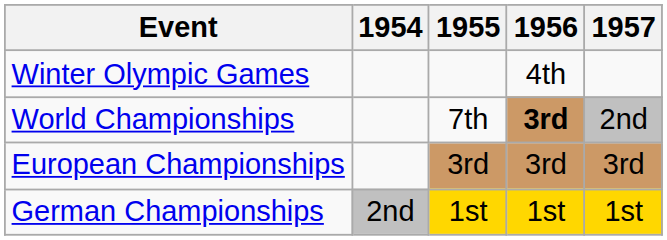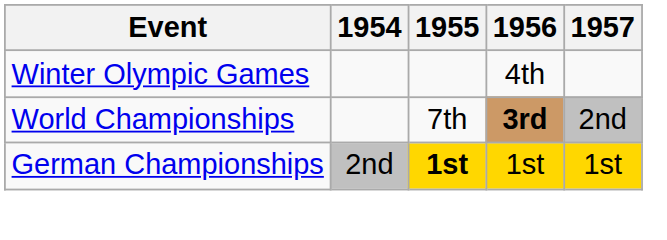 <table class="wikitable" style="text-align:center">
 <tr>
 <th>Event</th>
 <th>1954</th>
 <th>1955</th>
 <th>1956</th>
 <th>1957</th>
 </tr>
 <tr>
 <td align=left><a href='#'>Winter Olympic Games</a></td>
 <td></td>
 <td></td>
 <td>4th</td>
 <td></td>
 </tr>
 <tr>
 <td align=left><a href='#'>World Championships</a></td>
 <td></td>
 <td>7th</td>
 <td bgcolor=cc9966><strong>3rd</strong></td>
 <td bgcolor=silver>2nd</td>
 </tr>
 <tr>
-<td align=left><a href='#'>European Championships</a></td>
-<td></td>
-<td bgcolor=cc9966>3rd</td>
-<td bgcolor=cc9966>3rd</td>
-<td bgcolor=cc9966>3rd</td>
-</tr>
-<tr>
 <td align=left><a href='#'>German Championships</a></td>
 <td bgcolor=silver>2nd</td>
-<td bgcolor=gold>1st</td>
+<td bgcolor=gold><strong>1st</strong></td>
 <td bgcolor=gold>1st</td>
 <td bgcolor=gold>1st</td>
 </tr>
 </table>
